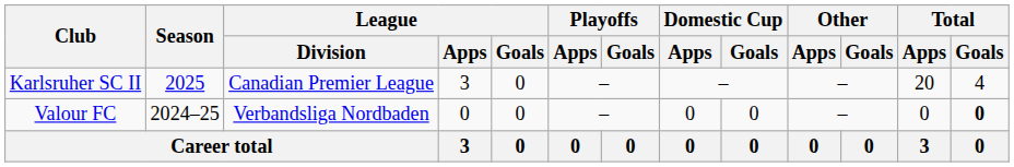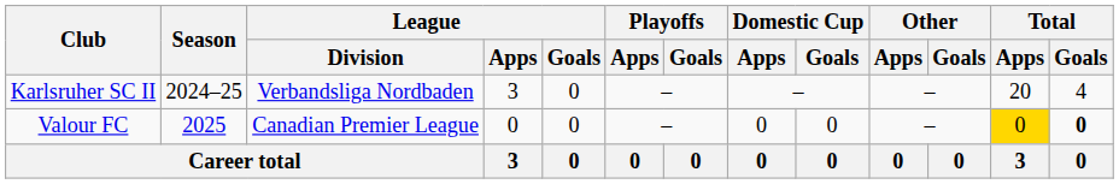 <table class="wikitable" style="text-align: center">
 <tr>
 <th rowspan="2">Club</th>
 <th rowspan="2">Season</th>
 <th colspan="3">League</th>
 <th colspan="2">Playoffs</th>
 <th colspan="2">Domestic Cup</th>
 <th colspan="2">Other</th>
 <th colspan="2">Total</th>
 </tr>
 <tr>
 <th>Division</th>
 <th>Apps</th>
 <th>Goals</th>
 <th>Apps</th>
 <th>Goals</th>
 <th>Apps</th>
 <th>Goals</th>
 <th>Apps</th>
 <th>Goals</th>
 <th>Apps</th>
 <th>Goals</th>
 </tr>
 <tr>
 <td><a href='#'>Karlsruher SC II</a></td>
-<td><a href='#'>2025</a></td>
-<td><a href='#'>Canadian Premier League</a></td>
+<td>2024–25</td>
+<td><a href='#'>Verbandsliga Nordbaden</a></td>
 <td>3</td>
 <td>0</td>
 <td colspan="2">–</td>
 <td colspan="2">–</td>
 <td colspan="2">–</td>
 <td>20</td>
 <td>4</td>
 </tr>
 <tr>
 <td><a href='#'>Valour FC</a></td>
-<td>2024–25</td>
-<td><a href='#'>Verbandsliga Nordbaden</a></td>
+<td><a href='#'>2025</a></td>
+<td><a href='#'>Canadian Premier League</a></td>
 <td>0</td>
 <td>0</td>
 <td colspan="2">–</td>
 <td>0</td>
 <td>0</td>
 <td colspan="2">–</td>
-<td>0</td>
+<td style="background: gold;">0</td>
 <td><strong>0</strong></td>
 </tr>
 <tr>
 <th colspan="3"><strong>Career total</strong></th>
 <th>3</th>
 <th>0</th>
 <th>0</th>
 <th>0</th>
 <th>0</th>
 <th>0</th>
 <th>0</th>
 <th>0</th>
 <th>3</th>
 <th>0</th>
 </tr>
 </table>
